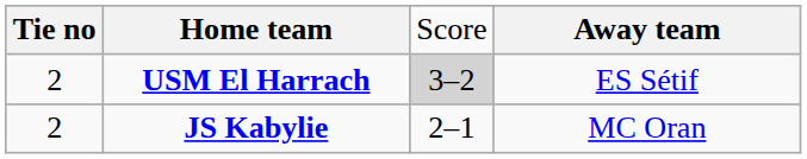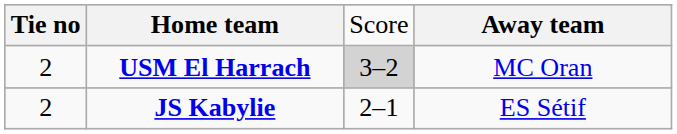 <table class="wikitable" style="text-align:center">
 <tr>
 <th>Tie no</th>
 <th style="width:150px;">Home team</th>
 <td>Score</td>
 <th style="width:150px;">Away team</th>
 </tr>
 <tr>
 <td>2</td>
 <td><strong><a href='#'>USM El Harrach</a></strong></td>
 <td style="background: lightgrey;">3–2</td>
-<td><a href='#'>ES Sétif</a></td>
+<td><a href='#'>MC Oran</a></td>
 </tr>
 <tr>
 <td>2</td>
 <td><strong><a href='#'>JS Kabylie</a></strong></td>
 <td>2–1</td>
-<td><a href='#'>MC Oran</a></td>
+<td><a href='#'>ES Sétif</a></td>
 </tr>
 </table>
